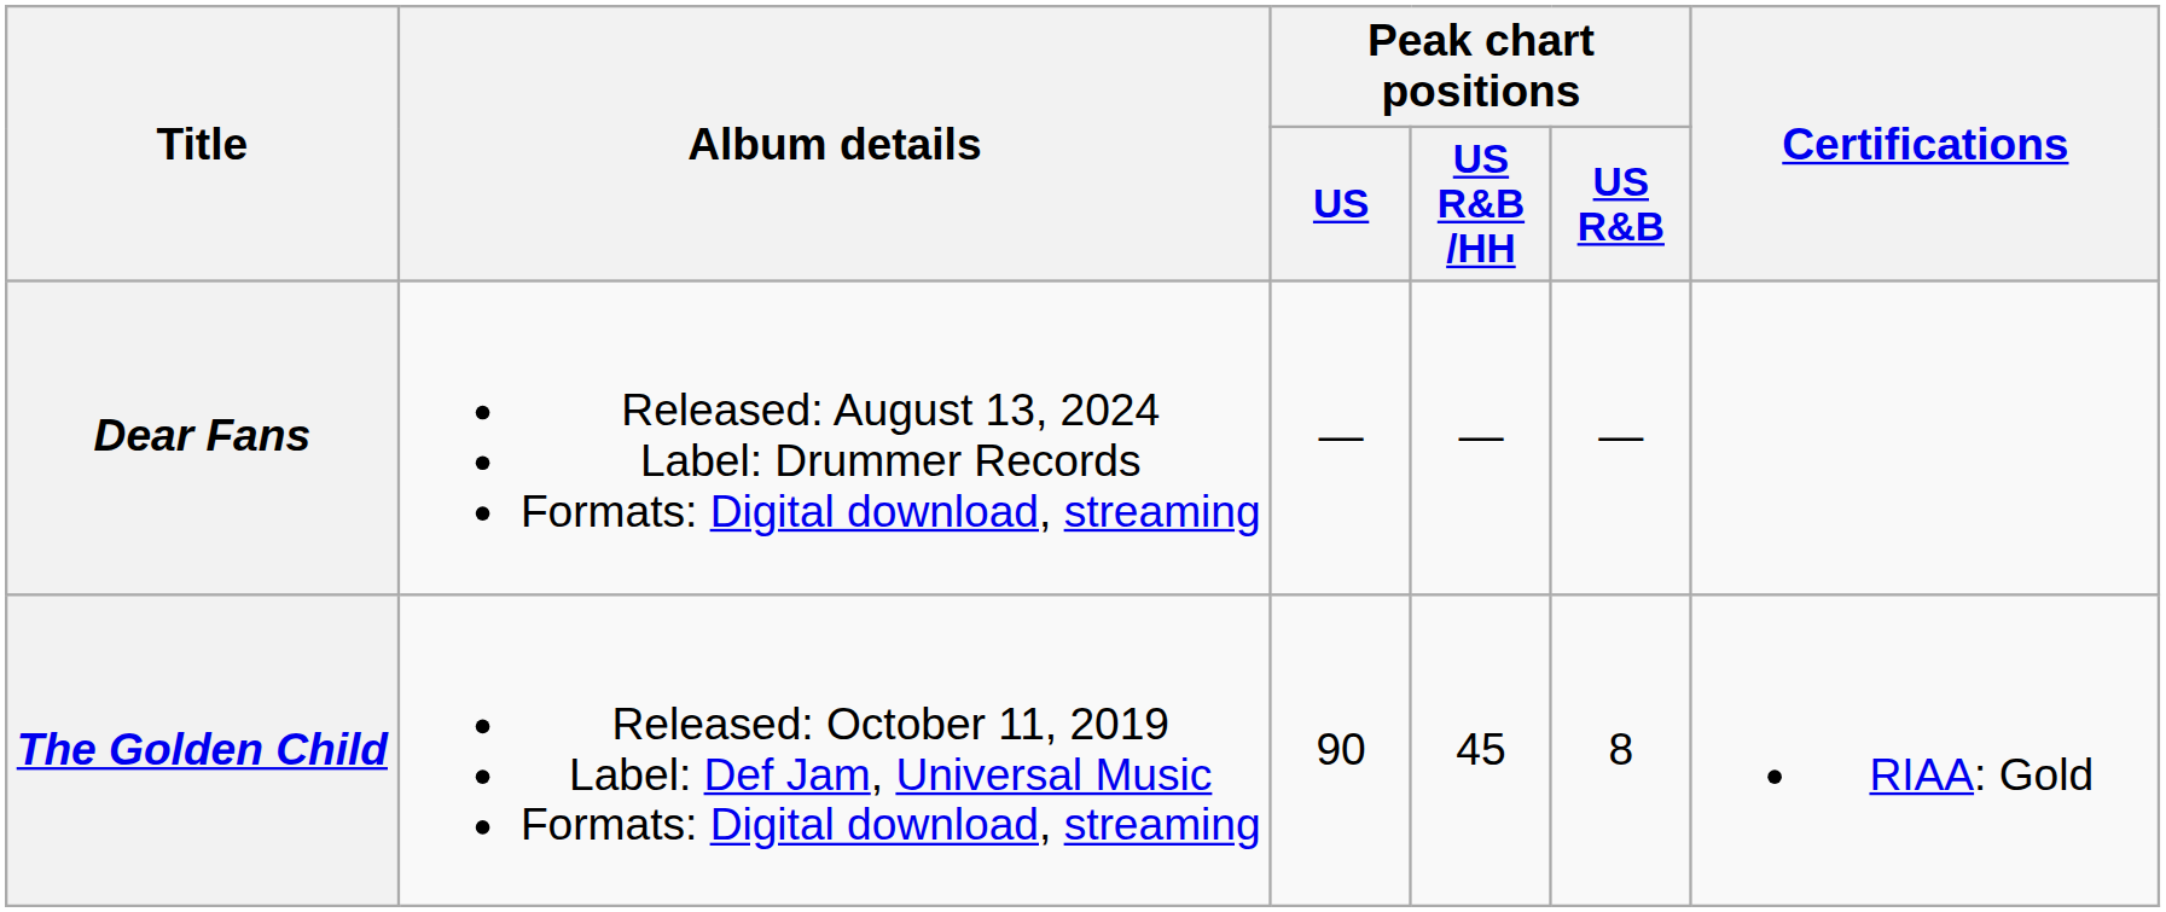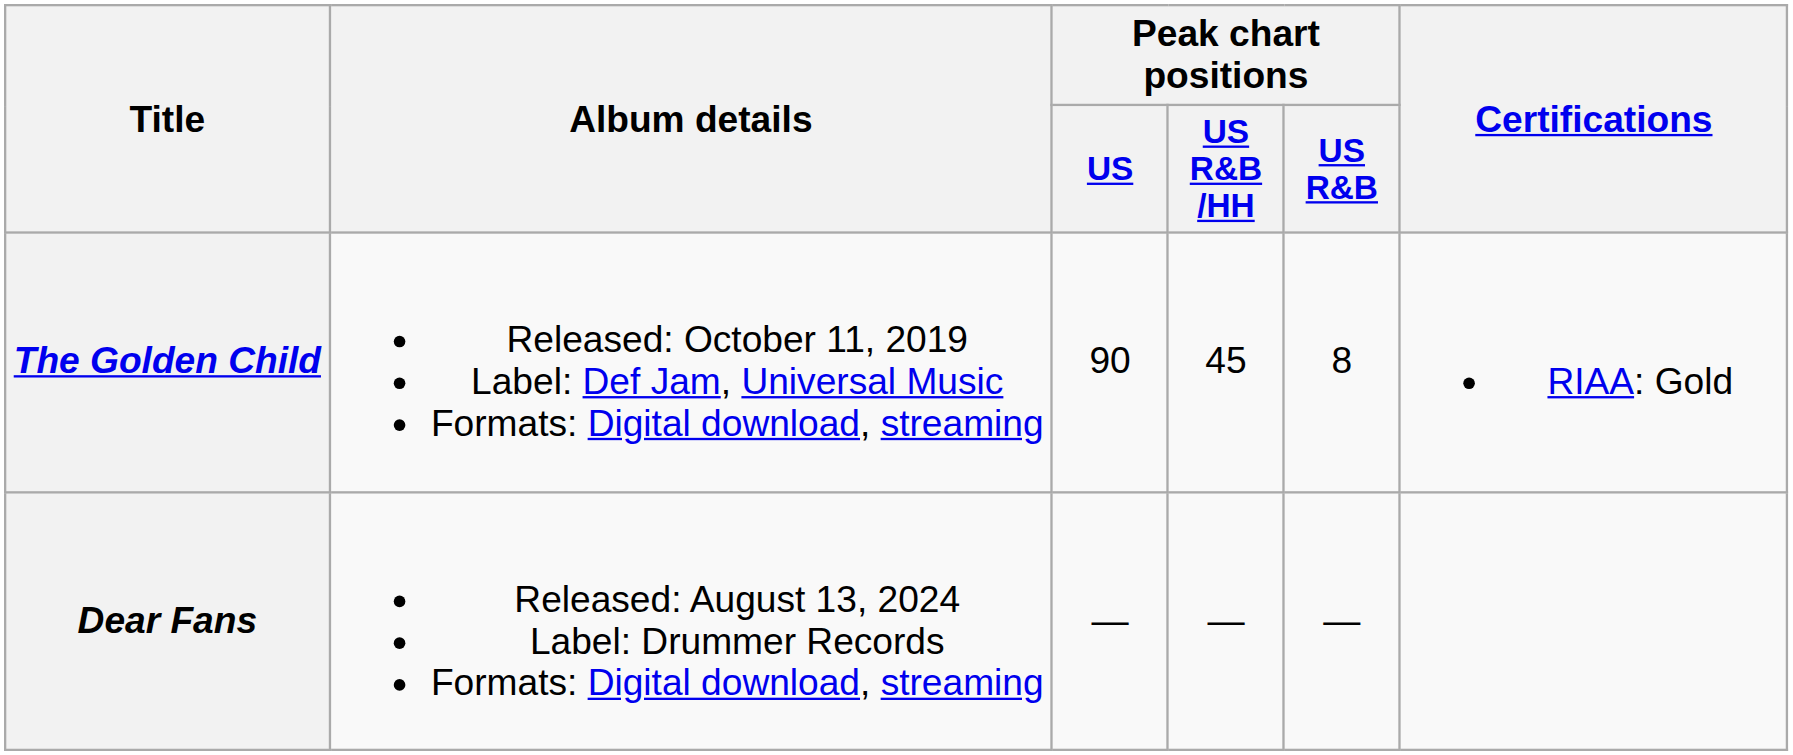 <table class="wikitable plainrowheaders" style="text-align:center;">
 <tr>
 <th scope="col" rowspan="2">Title</th>
 <th scope="col" rowspan="2">Album details</th>
 <th colspan="3" scope="col">Peak chart positions</th>
 <th scope="col" rowspan="2" style="width:10em;"><a href='#'>Certifications</a></th>
 </tr>
 <tr>
 <th scope="col" style="width:3em;font-size:90%;"><a href='#'>US</a><br></th>
 <th scope="col" style="width:3em;font-size:90%;"><a href='#'>US R&B<br>/HH</a><br></th>
 <th scope="col" style="width:3em;font-size:90%;"><a href='#'>US<br>R&B</a><br></th>
 </tr>
 <tr>
+<th scope="row"><em><a href='#'>The Golden Child</a></em></th>
+<td><br><ul><li>Released: October 11, 2019</li><li>Label: <a href='#'>Def Jam</a>, <a href='#'>Universal Music</a></li><li>Formats: <a href='#'>Digital download</a>, <a href='#'>streaming</a></li></ul></td>
+<td>90</td>
+<td>45</td>
+<td>8</td>
+<td><br><ul><li><a href='#'>RIAA</a>: Gold</li></ul></td>
+</tr>
+<tr>
 <th scope="row"><em>Dear Fans</em></th>
 <td><br><ul><li>Released: August 13, 2024</li><li>Label: Drummer Records</li><li>Formats: <a href='#'>Digital download</a>, <a href='#'>streaming</a></li></ul></td>
 <td>—</td>
 <td>—</td>
 <td>—</td>
 <td></td>
 </tr>
-<tr>
-<th scope="row"><em><a href='#'>The Golden Child</a></em></th>
-<td><br><ul><li>Released: October 11, 2019</li><li>Label: <a href='#'>Def Jam</a>, <a href='#'>Universal Music</a></li><li>Formats: <a href='#'>Digital download</a>, <a href='#'>streaming</a></li></ul></td>
-<td>90</td>
-<td>45</td>
-<td>8</td>
-<td><br><ul><li><a href='#'>RIAA</a>: Gold</li></ul></td>
-</tr>
 </table>
